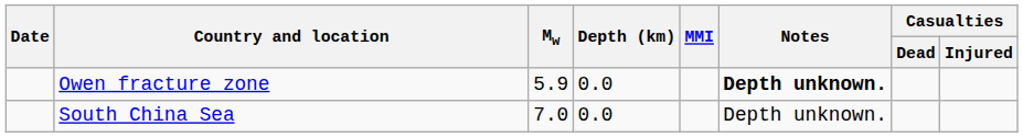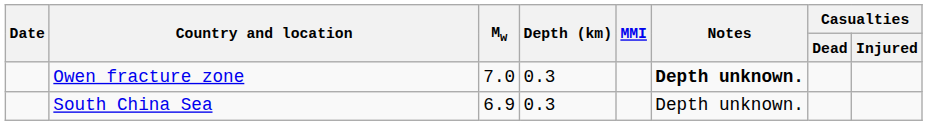 <table class="wikitable sortable sort-under" style="border:1px black; margin-left:1em;">
 <tr>
 <th rowspan="2"><small>Date</small></th>
 <th rowspan="2" style="width: 310px"><small>Country and location</small></th>
 <th rowspan="2"><small>M<sub>w</sub></small></th>
 <th rowspan="2"><small>Depth (km)</small></th>
 <th rowspan="2"><small><a href='#'>MMI</a></small></th>
 <th rowspan="2" class="unsortable"><small>Notes</small></th>
 <th colspan="2"><small>Casualties</small></th>
 </tr>
 <tr>
 <th><small>Dead</small></th>
 <th><small>Injured</small></th>
 </tr>
 <tr>
 <td></td>
 <td><a href='#'>Owen fracture zone</a></td>
-<td>5.9</td>
-<td>0.0</td>
+<td>7.0</td>
+<td>0.3</td>
 <td></td>
 <td><strong>Depth unknown.</strong></td>
 <td></td>
 <td></td>
 </tr>
 <tr>
 <td></td>
 <td><a href='#'>South China Sea</a></td>
-<td>7.0</td>
-<td>0.0</td>
+<td>6.9</td>
+<td>0.3</td>
 <td></td>
 <td>Depth unknown.</td>
 <td></td>
 <td></td>
 </tr>
 </table>
